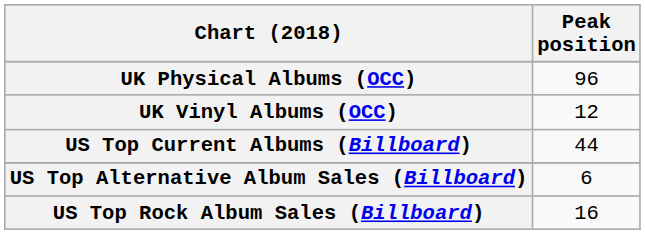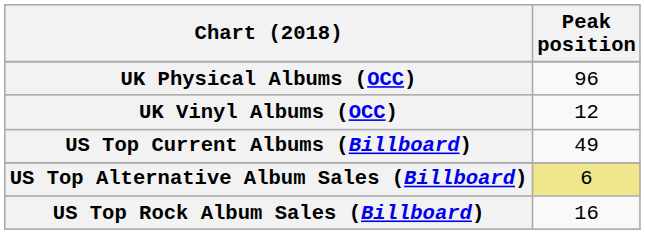 <table class="wikitable plainrowheaders" style="text-align:center">
 <tr>
 <th scope="col">Chart (2018)</th>
 <th scope="col">Peak<br> position</th>
 </tr>
 <tr>
 </tr>
 <tr>
 </tr>
 <tr>
 <th scope="row">UK Physical Albums (<a href='#'>OCC</a>)</th>
 <td>96</td>
 </tr>
 <tr>
 <th scope="row">UK Vinyl Albums (<a href='#'>OCC</a>)</th>
 <td>12</td>
 </tr>
 <tr>
 <th scope="row">US Top Current Albums (<em><a href='#'>Billboard</a></em>)</th>
-<td>44</td>
+<td>49</td>
 </tr>
 <tr>
 </tr>
 <tr>
 </tr>
 <tr>
 <th scope="row">US Top Alternative Album Sales (<em><a href='#'>Billboard</a></em>)</th>
-<td>6</td>
+<td style="background: khaki;">6</td>
 </tr>
 <tr>
 <th scope="row">US Top Rock Album Sales (<em><a href='#'>Billboard</a></em>)</th>
 <td>16</td>
 </tr>
 </table>
